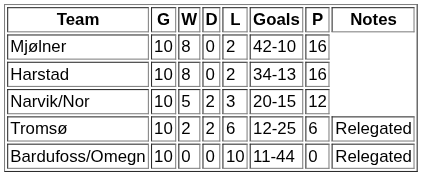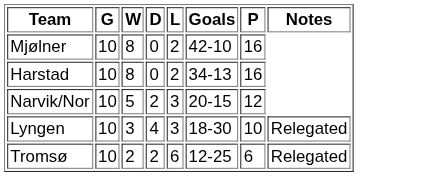 <table border="1" cellpadding="2">
 <tr>
 <th>Team</th>
 <th>G</th>
 <th>W</th>
 <th>D</th>
 <th>L</th>
 <th>Goals</th>
 <th>P</th>
 <th>Notes</th>
 </tr>
 <tr>
 <td>Mjølner</td>
 <td>10</td>
 <td>8</td>
 <td>0</td>
 <td>2</td>
 <td>42-10</td>
 <td>16</td>
 </tr>
 <tr>
 <td>Harstad</td>
 <td>10</td>
 <td>8</td>
 <td>0</td>
 <td>2</td>
 <td>34-13</td>
 <td>16</td>
 </tr>
 <tr>
 <td>Narvik/Nor</td>
 <td>10</td>
 <td>5</td>
 <td>2</td>
 <td>3</td>
 <td>20-15</td>
 <td>12</td>
 </tr>
 <tr>
+<td>Lyngen</td>
+<td>10</td>
+<td>3</td>
+<td>4</td>
+<td>3</td>
+<td>18-30</td>
+<td>10</td>
+<td>Relegated</td>
+</tr>
+<tr>
 <td>Tromsø</td>
 <td>10</td>
 <td>2</td>
 <td>2</td>
 <td>6</td>
 <td>12-25</td>
 <td>6</td>
 <td>Relegated</td>
 </tr>
-<tr>
-<td>Bardufoss/Omegn</td>
-<td>10</td>
-<td>0</td>
-<td>0</td>
-<td>10</td>
-<td>11-44</td>
-<td>0</td>
-<td>Relegated</td>
-</tr>
 </table>
